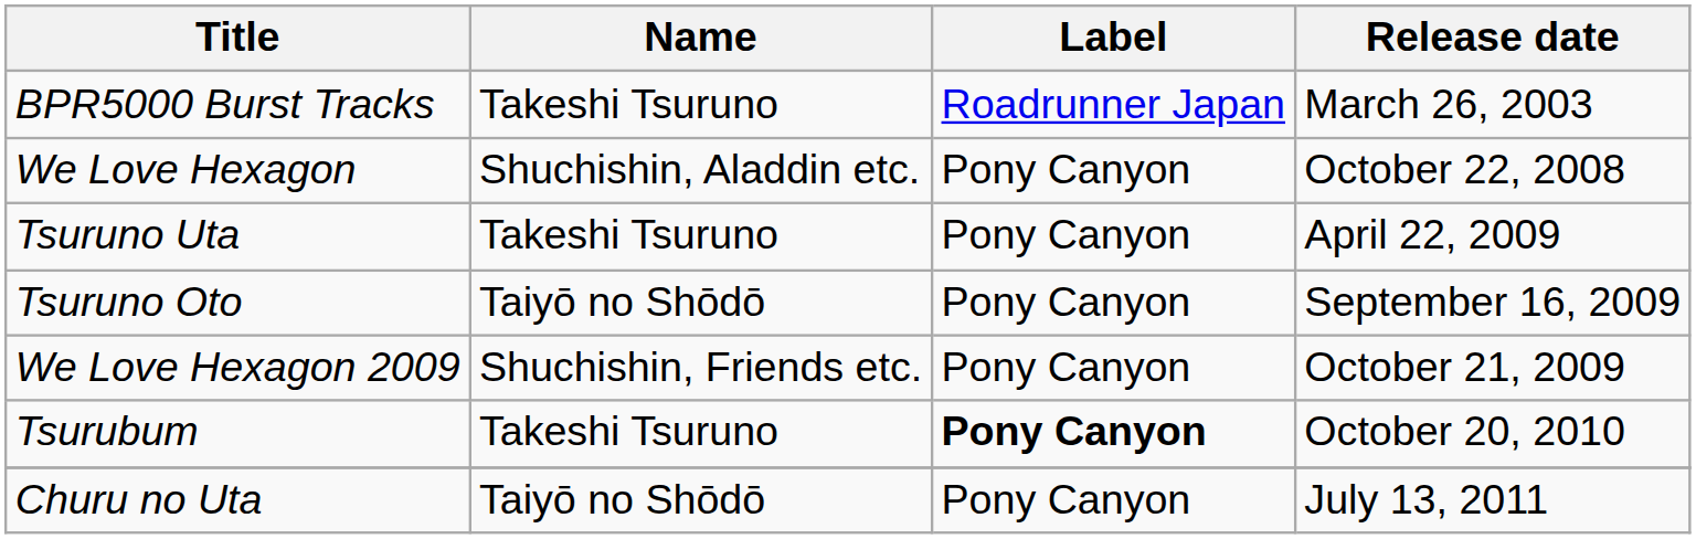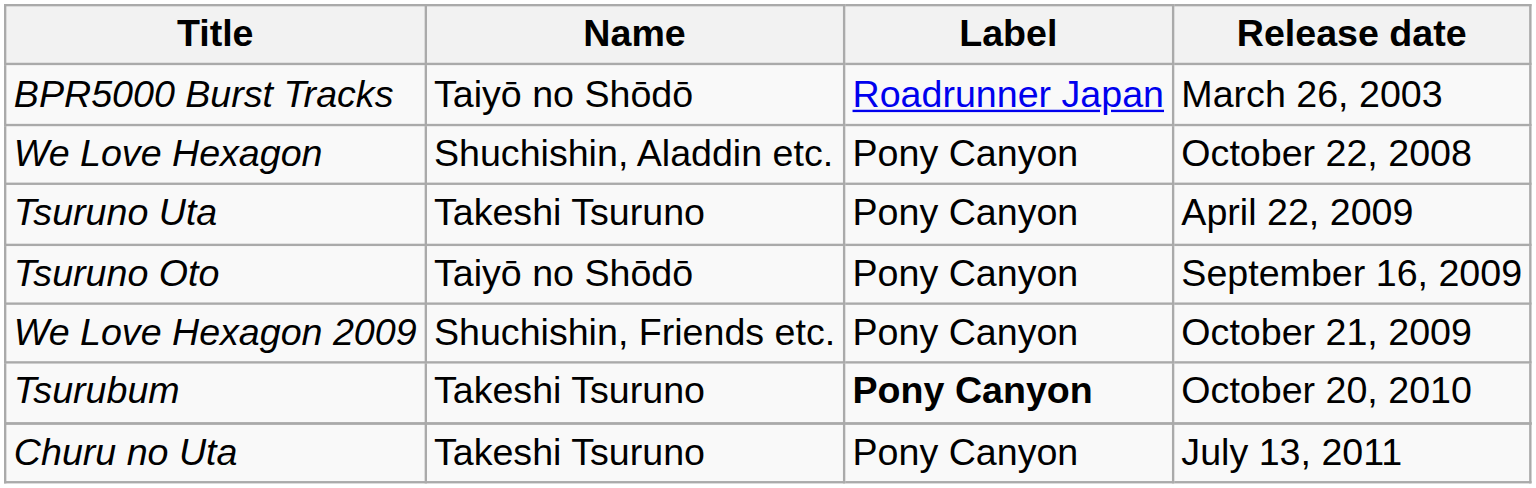 <table class="wikitable">
 <tr>
 <th>Title</th>
 <th>Name</th>
 <th>Label</th>
 <th>Release date</th>
 </tr>
 <tr>
 <td><em>BPR5000 Burst Tracks</em></td>
-<td>Takeshi Tsuruno</td>
+<td>Taiyō no Shōdō</td>
 <td><a href='#'>Roadrunner Japan</a></td>
 <td>March 26, 2003</td>
 </tr>
 <tr>
 <td><em>We Love Hexagon</em></td>
 <td>Shuchishin, Aladdin etc.</td>
 <td>Pony Canyon</td>
 <td>October 22, 2008</td>
 </tr>
 <tr>
 <td><em>Tsuruno Uta</em></td>
 <td>Takeshi Tsuruno</td>
 <td>Pony Canyon</td>
 <td>April 22, 2009</td>
 </tr>
 <tr>
 <td><em>Tsuruno Oto</em></td>
 <td>Taiyō no Shōdō</td>
 <td>Pony Canyon</td>
 <td>September 16, 2009</td>
 </tr>
 <tr>
 <td><em>We Love Hexagon 2009</em></td>
 <td>Shuchishin, Friends etc.</td>
 <td>Pony Canyon</td>
 <td>October 21, 2009</td>
 </tr>
 <tr>
 <td><em>Tsurubum</em></td>
 <td>Takeshi Tsuruno</td>
 <td><strong>Pony Canyon</strong></td>
 <td>October 20, 2010</td>
 </tr>
 <tr>
 </tr>
 <tr>
 <td><em>Churu no Uta</em></td>
-<td>Taiyō no Shōdō</td>
+<td>Takeshi Tsuruno</td>
 <td>Pony Canyon</td>
 <td>July 13, 2011</td>
 </tr>
 </table>
